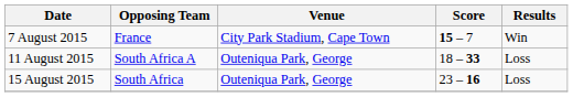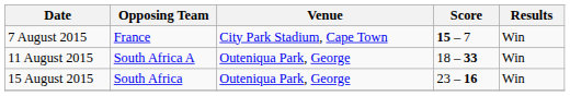 <table class="wikitable" style="text-left;">
 <tr>
 <th style="width:118px">Date</th>
 <th style="width:118px">Opposing Team</th>
 <th style="width:250px">Venue</th>
 <th style="width:70px">Score</th>
 <th style="width:70px">Results</th>
 </tr>
 <tr>
 <td>7 August 2015</td>
 <td> <a href='#'>France</a></td>
 <td><a href='#'>City Park Stadium</a>, <a href='#'>Cape Town</a></td>
 <td><strong>15</strong> – 7 </td>
 <td>Win</td>
 </tr>
 <tr>
 <td>11 August 2015</td>
 <td> <a href='#'>South Africa A</a></td>
 <td><a href='#'>Outeniqua Park</a>, <a href='#'>George</a></td>
 <td>18 – <strong>33</strong> </td>
-<td>Loss</td>
+<td>Win</td>
 </tr>
 <tr>
 <td>15 August 2015</td>
 <td> <a href='#'>South Africa</a></td>
 <td><a href='#'>Outeniqua Park</a>, <a href='#'>George</a></td>
 <td>23 –  <strong>16</strong> </td>
-<td>Loss</td>
+<td>Win</td>
 </tr>
 <tr>
 </tr>
 </table>
